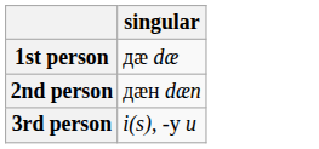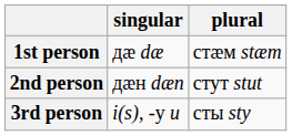 <table class="wikitable">
 <tr>
 <th></th>
 <th>singular</th>
+<th>plural</th>
 </tr>
 <tr>
 <th>1st person</th>
 <td>дӕ <em>dӕ</em></td>
+<td>стӕм <em>stӕm</em></td>
 </tr>
 <tr>
 <th>2nd person</th>
 <td>дӕн <em>dӕn</em></td>
+<td>стут <em>stut</em></td>
 </tr>
 <tr>
 <th>3rd person</th>
 <td><em>i(s)</em>, -у <em>u</em></td>
+<td>сты <em>sty</em></td>
 </tr>
 </table>
